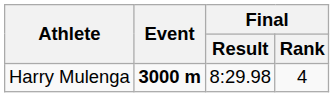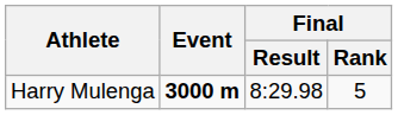 <table class=wikitable style="font-size:90%">
 <tr>
 <th rowspan="2">Athlete</th>
 <th rowspan="2">Event</th>
 <th colspan="2">Final</th>
 </tr>
 <tr>
 <th>Result</th>
 <th>Rank</th>
 </tr>
 <tr>
 <td>Harry Mulenga</td>
 <td><strong>3000 m</strong></td>
 <td align="center">8:29.98</td>
-<td align="center">4</td>
+<td align="center">5</td>
 </tr>
 </table>
